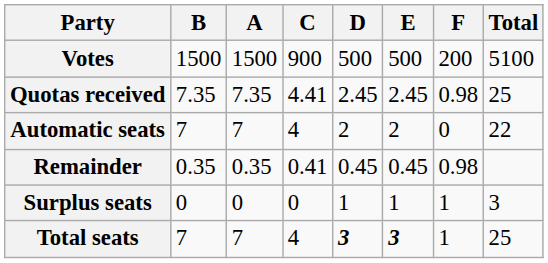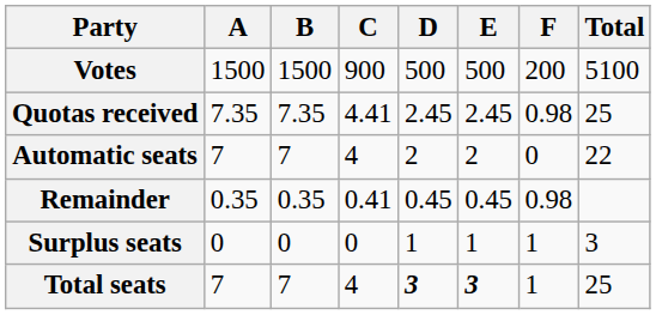 <table class="wikitable">
 <tr>
 <th>Party</th>
+<th>A</th>
 <th>B</th>
-<th>A</th>
 <th>C</th>
 <th>D</th>
 <th>E</th>
 <th>F</th>
 <th>Total</th>
 </tr>
 <tr>
 <th>Votes</th>
 <td>1500</td>
 <td>1500</td>
 <td>900</td>
 <td>500</td>
 <td>500</td>
 <td>200</td>
 <td>5100</td>
 </tr>
 <tr>
 <th>Quotas received</th>
 <td>7.35</td>
 <td>7.35</td>
 <td>4.41</td>
 <td>2.45</td>
 <td>2.45</td>
 <td>0.98</td>
 <td>25</td>
 </tr>
 <tr>
 <th>Automatic seats</th>
 <td>7</td>
 <td>7</td>
 <td>4</td>
 <td>2</td>
 <td>2</td>
 <td>0</td>
 <td>22</td>
 </tr>
 <tr>
 <th>Remainder</th>
 <td>0.35</td>
 <td>0.35</td>
 <td>0.41</td>
 <td>0.45</td>
 <td>0.45</td>
 <td>0.98</td>
 <td></td>
 </tr>
 <tr>
 <th>Surplus seats</th>
 <td>0</td>
 <td>0</td>
 <td>0</td>
 <td>1</td>
 <td>1</td>
 <td>1</td>
 <td>3</td>
 </tr>
 <tr>
 <th>Total seats</th>
 <td>7</td>
 <td>7</td>
 <td>4</td>
 <td><strong><em>3</em></strong></td>
 <td><strong><em>3</em></strong></td>
 <td>1</td>
 <td>25</td>
 </tr>
 </table>
